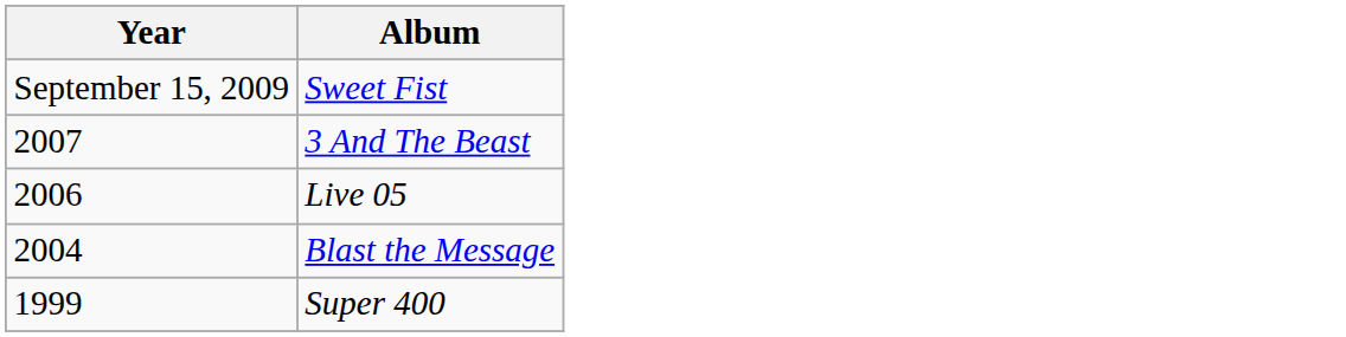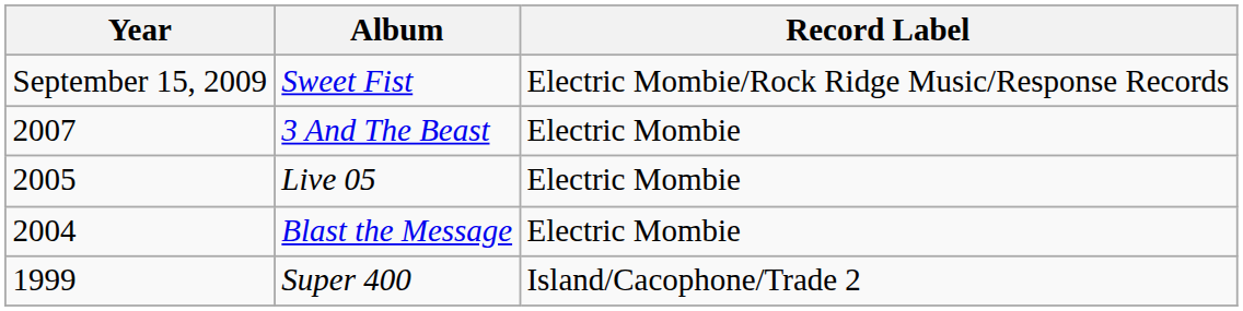 <table class="wikitable">
 <tr>
 <th>Year</th>
 <th>Album</th>
+<th>Record Label</th>
 </tr>
 <tr>
 <td>September 15, 2009</td>
 <td><em><a href='#'>Sweet Fist</a></em></td>
+<td>Electric Mombie/Rock Ridge Music/Response Records</td>
 </tr>
 <tr>
 <td>2007</td>
 <td><em><a href='#'>3 And The Beast</a></em></td>
+<td>Electric Mombie</td>
 </tr>
 <tr>
-<td>2006</td>
+<td>2005</td>
 <td><em>Live 05</em></td>
+<td>Electric Mombie</td>
 </tr>
 <tr>
 <td>2004</td>
 <td><em><a href='#'>Blast the Message</a></em></td>
+<td>Electric Mombie</td>
 </tr>
 <tr>
 <td>1999</td>
 <td><em>Super 400</em></td>
+<td>Island/Cacophone/Trade 2</td>
 </tr>
 </table>
